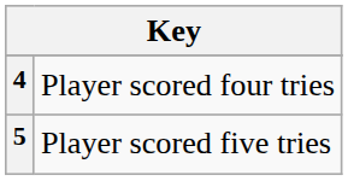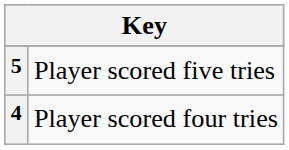 <table class="wikitable plainrowheaders">
 <tr>
 <th colspan="2" scope="col">Key</th>
 </tr>
 <tr>
 </tr>
 <tr>
+<th align="left" scope="row"><sup>5</sup></th>
+<td align="left">Player scored five tries</td>
+</tr>
+<tr>
 <th align="left" scope="row"><sup>4</sup></th>
 <td align="left">Player scored four tries</td>
 </tr>
-<tr>
-<th align="left" scope="row"><sup>5</sup></th>
-<td align="left">Player scored five tries</td>
-</tr>
 </table>
